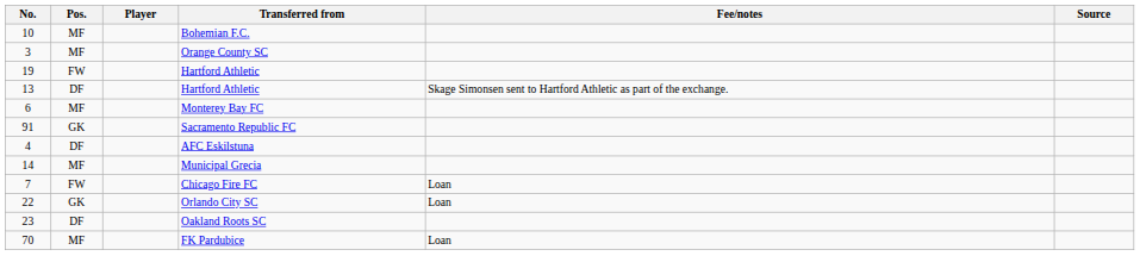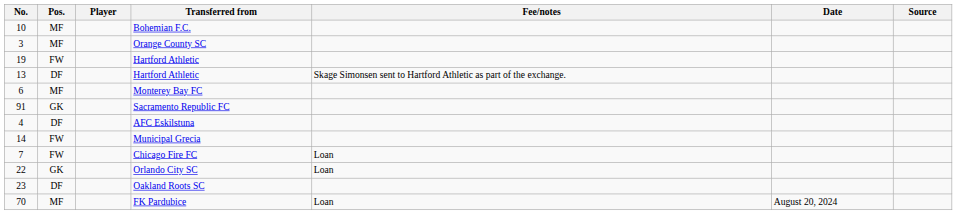 <table class="wikitable sortable" style="width:95%; text-align:center; font-size:95%; text-align:left;">
 <tr>
 <th>No.</th>
 <th><strong>Pos.</strong></th>
 <th><strong>Player</strong></th>
 <th><strong>Transferred from</strong></th>
 <th><strong>Fee/notes</strong></th>
+<th><strong>Date</strong></th>
 <th>Source</th>
 </tr>
 <tr>
 <td align=center>10</td>
 <td align=center>MF</td>
 <td></td>
 <td> <a href='#'>Bohemian F.C.</a></td>
+<td></td>
 <td></td>
 <td></td>
 </tr>
 <tr>
 <td align=center>3</td>
 <td align=center>MF</td>
 <td></td>
 <td> <a href='#'>Orange County SC</a></td>
 <td></td>
 <td></td>
+<td></td>
 </tr>
 <tr>
 <td align=center>19</td>
 <td align=center>FW</td>
 <td></td>
 <td> <a href='#'>Hartford Athletic</a></td>
+<td></td>
 <td></td>
 <td></td>
 </tr>
 <tr>
 <td align=center>13</td>
 <td align=center>DF</td>
 <td></td>
 <td> <a href='#'>Hartford Athletic</a></td>
 <td>Skage Simonsen sent to Hartford Athletic as part of the exchange.</td>
 <td></td>
+<td></td>
 </tr>
 <tr>
 <td align=center>6</td>
 <td align=center>MF</td>
 <td></td>
 <td> <a href='#'>Monterey Bay FC</a></td>
+<td></td>
 <td></td>
 <td></td>
 </tr>
 <tr>
 <td align=center>91</td>
 <td align=center>GK</td>
 <td></td>
 <td> <a href='#'>Sacramento Republic FC</a></td>
 <td></td>
 <td></td>
+<td></td>
 </tr>
 <tr>
 <td align=center>4</td>
 <td align=center>DF</td>
 <td></td>
 <td> <a href='#'>AFC Eskilstuna</a></td>
 <td></td>
 <td></td>
+<td></td>
 </tr>
 <tr>
 <td align=center>14</td>
-<td align=center>MF</td>
+<td align=center>FW</td>
 <td></td>
 <td> <a href='#'>Municipal Grecia</a></td>
+<td></td>
 <td></td>
 <td></td>
 </tr>
 <tr>
 <td align=center>7</td>
 <td align=center>FW</td>
 <td></td>
 <td> <a href='#'>Chicago Fire FC</a></td>
 <td>Loan</td>
 <td></td>
+<td></td>
 </tr>
 <tr>
 <td align=center>22</td>
 <td align=center>GK</td>
 <td></td>
 <td> <a href='#'>Orlando City SC</a></td>
 <td>Loan</td>
+<td></td>
 <td></td>
 </tr>
 <tr>
 <td align=center>23</td>
 <td align=center>DF</td>
 <td></td>
 <td> <a href='#'>Oakland Roots SC</a></td>
 <td></td>
 <td></td>
+<td></td>
 </tr>
 <tr>
 <td align=center>70</td>
 <td align=center>MF</td>
 <td></td>
 <td> <a href='#'>FK Pardubice</a></td>
 <td>Loan</td>
+<td>August 20, 2024</td>
 <td></td>
 </tr>
 </table>
